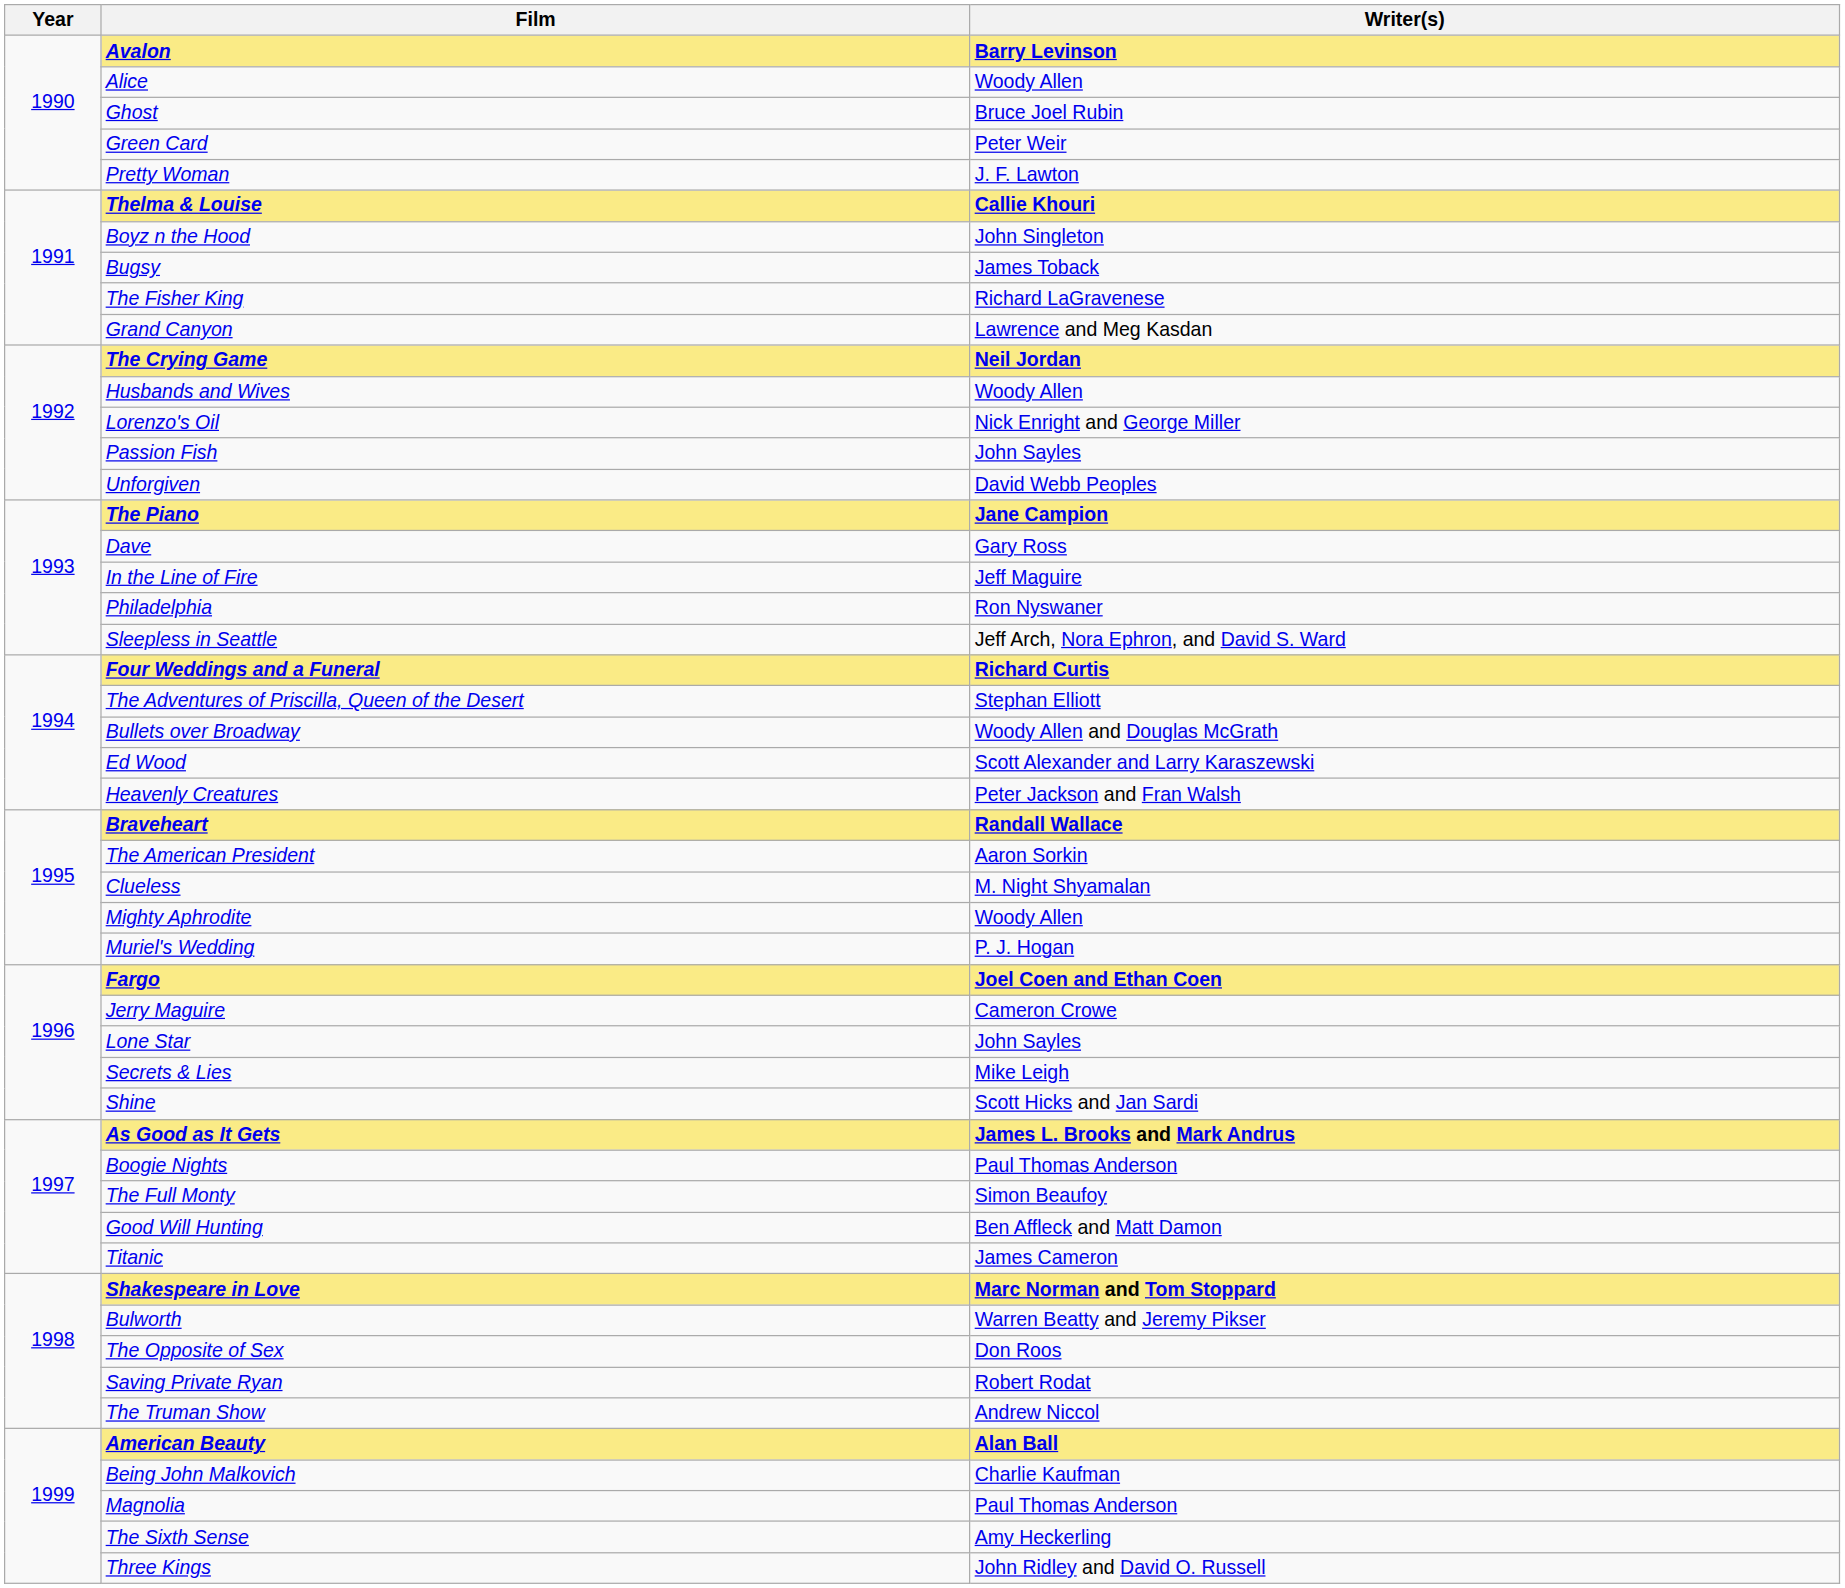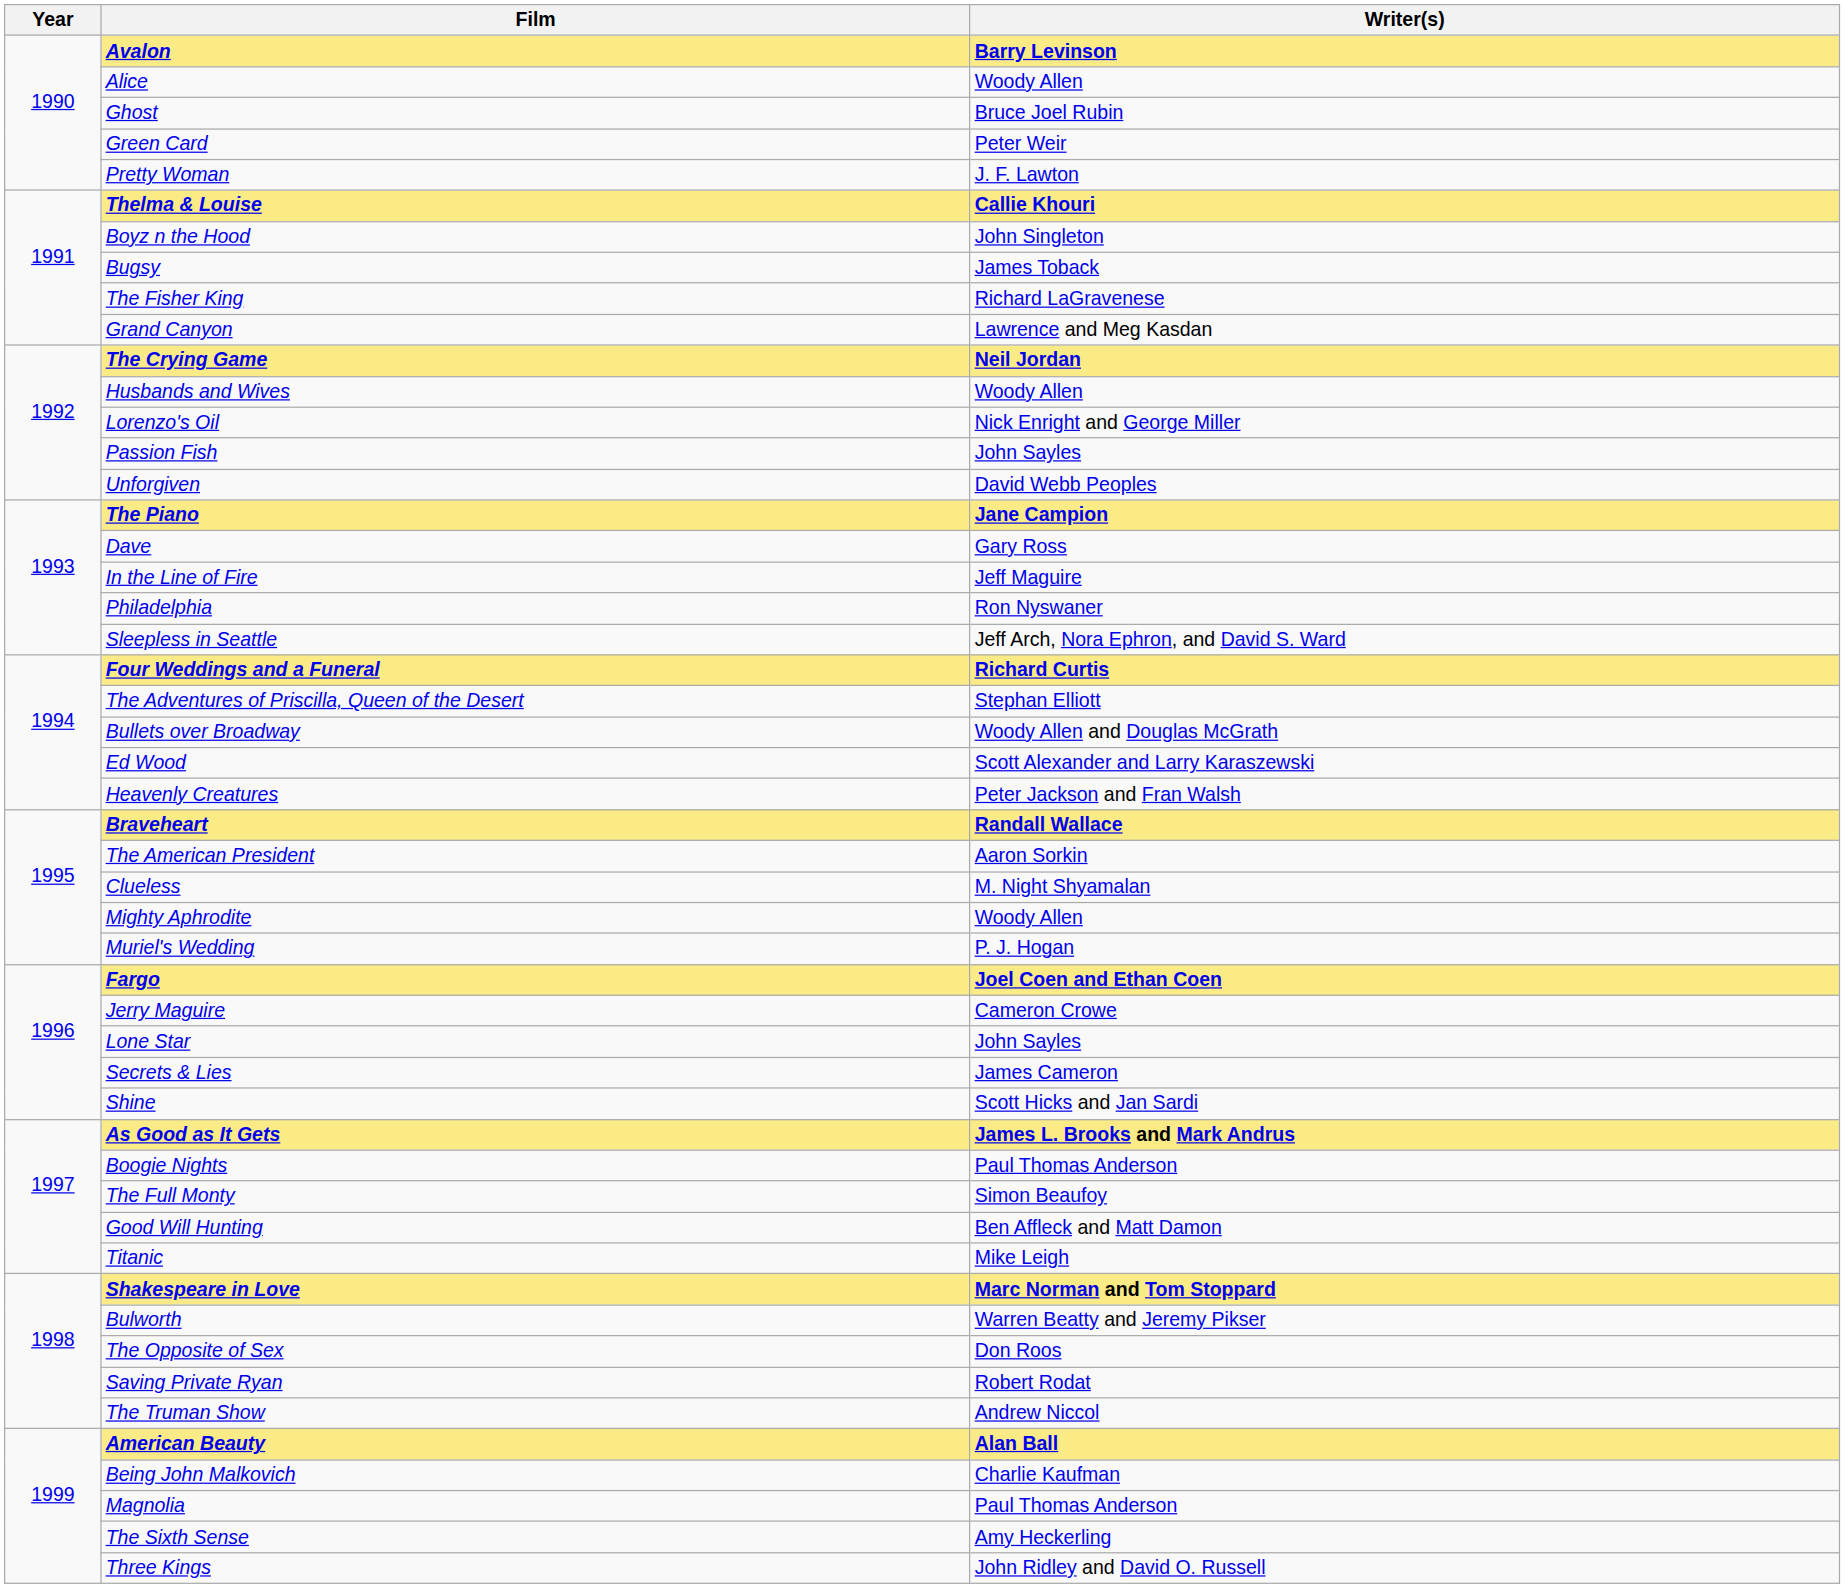 <table class="wikitable" width="95%" cellpadding="5">
 <tr>
 <th width="5%">Year</th>
 <th width="45%">Film</th>
 <th width="45%">Writer(s)</th>
 </tr>
 <tr>
 <td rowspan="5" style="text-align:center;"><a href='#'>1990</a><br><br></td>
 <td style="background:#FAEB86"><strong><em><a href='#'>Avalon</a></em></strong></td>
 <td style="background:#FAEB86"><strong><a href='#'>Barry Levinson</a></strong></td>
 </tr>
 <tr>
 <td><em><a href='#'>Alice</a></em></td>
 <td><a href='#'>Woody Allen</a></td>
 </tr>
 <tr>
 <td><em><a href='#'>Ghost</a></em></td>
 <td><a href='#'>Bruce Joel Rubin</a></td>
 </tr>
 <tr>
 <td><em><a href='#'>Green Card</a></em></td>
 <td><a href='#'>Peter Weir</a></td>
 </tr>
 <tr>
 <td><em><a href='#'>Pretty Woman</a></em></td>
 <td><a href='#'>J. F. Lawton</a></td>
 </tr>
 <tr>
 <td rowspan="5" style="text-align:center;"><a href='#'>1991</a><br><br></td>
 <td style="background:#FAEB86"><strong><em><a href='#'>Thelma & Louise</a></em></strong></td>
 <td style="background:#FAEB86"><strong><a href='#'>Callie Khouri</a></strong></td>
 </tr>
 <tr>
 <td><em><a href='#'>Boyz n the Hood</a></em></td>
 <td><a href='#'>John Singleton</a></td>
 </tr>
 <tr>
 <td><em><a href='#'>Bugsy</a></em></td>
 <td><a href='#'>James Toback</a></td>
 </tr>
 <tr>
 <td><em><a href='#'>The Fisher King</a></em></td>
 <td><a href='#'>Richard LaGravenese</a></td>
 </tr>
 <tr>
 <td><em><a href='#'>Grand Canyon</a></em></td>
 <td><a href='#'>Lawrence</a> and Meg Kasdan</td>
 </tr>
 <tr>
 <td rowspan="5" style="text-align:center;"><a href='#'>1992</a><br><br></td>
 <td style="background:#FAEB86"><strong><em><a href='#'>The Crying Game</a></em></strong></td>
 <td style="background:#FAEB86"><strong><a href='#'>Neil Jordan</a></strong></td>
 </tr>
 <tr>
 <td><em><a href='#'>Husbands and Wives</a></em></td>
 <td><a href='#'>Woody Allen</a></td>
 </tr>
 <tr>
 <td><em><a href='#'>Lorenzo's Oil</a></em></td>
 <td><a href='#'>Nick Enright</a> and <a href='#'>George Miller</a></td>
 </tr>
 <tr>
 <td><em><a href='#'>Passion Fish</a></em></td>
 <td><a href='#'>John Sayles</a></td>
 </tr>
 <tr>
 <td><em><a href='#'>Unforgiven</a></em></td>
 <td><a href='#'>David Webb Peoples</a></td>
 </tr>
 <tr>
 <td rowspan="5" style="text-align:center;"><a href='#'>1993</a><br><br></td>
 <td style="background:#FAEB86"><strong><em><a href='#'>The Piano</a></em></strong></td>
 <td style="background:#FAEB86"><strong><a href='#'>Jane Campion</a></strong></td>
 </tr>
 <tr>
 <td><em><a href='#'>Dave</a></em></td>
 <td><a href='#'>Gary Ross</a></td>
 </tr>
 <tr>
 <td><em><a href='#'>In the Line of Fire</a></em></td>
 <td><a href='#'>Jeff Maguire</a></td>
 </tr>
 <tr>
 <td><em><a href='#'>Philadelphia</a></em></td>
 <td><a href='#'>Ron Nyswaner</a></td>
 </tr>
 <tr>
 <td><em><a href='#'>Sleepless in Seattle</a></em></td>
 <td>Jeff Arch, <a href='#'>Nora Ephron</a>, and <a href='#'>David S. Ward</a></td>
 </tr>
 <tr>
 <td rowspan="5" style="text-align:center;"><a href='#'>1994</a><br><br></td>
 <td style="background:#FAEB86"><strong><em><a href='#'>Four Weddings and a Funeral</a></em></strong></td>
 <td style="background:#FAEB86"><strong><a href='#'>Richard Curtis</a></strong></td>
 </tr>
 <tr>
 <td><em><a href='#'>The Adventures of Priscilla, Queen of the Desert</a></em></td>
 <td><a href='#'>Stephan Elliott</a></td>
 </tr>
 <tr>
 <td><em><a href='#'>Bullets over Broadway</a></em></td>
 <td><a href='#'>Woody Allen</a> and <a href='#'>Douglas McGrath</a></td>
 </tr>
 <tr>
 <td><em><a href='#'>Ed Wood</a></em></td>
 <td><a href='#'>Scott Alexander and Larry Karaszewski</a></td>
 </tr>
 <tr>
 <td><em><a href='#'>Heavenly Creatures</a></em></td>
 <td><a href='#'>Peter Jackson</a> and <a href='#'>Fran Walsh</a></td>
 </tr>
 <tr>
 <td rowspan="5" style="text-align:center;"><a href='#'>1995</a><br><br></td>
 <td style="background:#FAEB86"><strong><em><a href='#'>Braveheart</a></em></strong></td>
 <td style="background:#FAEB86"><strong><a href='#'>Randall Wallace</a></strong></td>
 </tr>
 <tr>
 <td><em><a href='#'>The American President</a></em></td>
 <td><a href='#'>Aaron Sorkin</a></td>
 </tr>
 <tr>
 <td><em><a href='#'>Clueless</a></em></td>
 <td><a href='#'>M. Night Shyamalan</a></td>
 </tr>
 <tr>
 <td><em><a href='#'>Mighty Aphrodite</a></em></td>
 <td><a href='#'>Woody Allen</a></td>
 </tr>
 <tr>
 <td><em><a href='#'>Muriel's Wedding</a></em></td>
 <td><a href='#'>P. J. Hogan</a></td>
 </tr>
 <tr>
 <td rowspan="5" style="text-align:center;"><a href='#'>1996</a><br><br></td>
 <td style="background:#FAEB86"><strong><em><a href='#'>Fargo</a></em></strong></td>
 <td style="background:#FAEB86"><strong><a href='#'>Joel Coen and Ethan Coen</a></strong></td>
 </tr>
 <tr>
 <td><em><a href='#'>Jerry Maguire</a></em></td>
 <td><a href='#'>Cameron Crowe</a></td>
 </tr>
 <tr>
 <td><em><a href='#'>Lone Star</a></em></td>
 <td><a href='#'>John Sayles</a></td>
 </tr>
 <tr>
 <td><em><a href='#'>Secrets & Lies</a></em></td>
-<td><a href='#'>Mike Leigh</a></td>
+<td><a href='#'>James Cameron</a></td>
 </tr>
 <tr>
 <td><em><a href='#'>Shine</a></em></td>
 <td><a href='#'>Scott Hicks</a> and <a href='#'>Jan Sardi</a></td>
 </tr>
 <tr>
 <td rowspan="5" style="text-align:center;"><a href='#'>1997</a><br><br></td>
 <td style="background:#FAEB86"><strong><em><a href='#'>As Good as It Gets</a></em></strong></td>
 <td style="background:#FAEB86"><strong><a href='#'>James L. Brooks</a> and <a href='#'>Mark Andrus</a></strong></td>
 </tr>
 <tr>
 <td><em><a href='#'>Boogie Nights</a></em></td>
 <td><a href='#'>Paul Thomas Anderson</a></td>
 </tr>
 <tr>
 <td><em><a href='#'>The Full Monty</a></em></td>
 <td><a href='#'>Simon Beaufoy</a></td>
 </tr>
 <tr>
 <td><em><a href='#'>Good Will Hunting</a></em></td>
 <td><a href='#'>Ben Affleck</a> and <a href='#'>Matt Damon</a></td>
 </tr>
 <tr>
 <td><em><a href='#'>Titanic</a></em></td>
-<td><a href='#'>James Cameron</a></td>
+<td><a href='#'>Mike Leigh</a></td>
 </tr>
 <tr>
 <td rowspan="5" style="text-align:center;"><a href='#'>1998</a><br><br></td>
 <td style="background:#FAEB86"><strong><em><a href='#'>Shakespeare in Love</a></em></strong></td>
 <td style="background:#FAEB86"><strong><a href='#'>Marc Norman</a> and <a href='#'>Tom Stoppard</a></strong></td>
 </tr>
 <tr>
 <td><em><a href='#'>Bulworth</a></em></td>
 <td><a href='#'>Warren Beatty</a> and <a href='#'>Jeremy Pikser</a></td>
 </tr>
 <tr>
 <td><em><a href='#'>The Opposite of Sex</a></em></td>
 <td><a href='#'>Don Roos</a></td>
 </tr>
 <tr>
 <td><em><a href='#'>Saving Private Ryan</a></em></td>
 <td><a href='#'>Robert Rodat</a></td>
 </tr>
 <tr>
 <td><em><a href='#'>The Truman Show</a></em></td>
 <td><a href='#'>Andrew Niccol</a></td>
 </tr>
 <tr>
 <td rowspan="5" style="text-align:center;"><a href='#'>1999</a><br><br></td>
 <td style="background:#FAEB86"><strong><em><a href='#'>American Beauty</a></em></strong></td>
 <td style="background:#FAEB86"><strong><a href='#'>Alan Ball</a></strong></td>
 </tr>
 <tr>
 <td><em><a href='#'>Being John Malkovich</a></em></td>
 <td><a href='#'>Charlie Kaufman</a></td>
 </tr>
 <tr>
 <td><em><a href='#'>Magnolia</a></em></td>
 <td><a href='#'>Paul Thomas Anderson</a></td>
 </tr>
 <tr>
 <td><em><a href='#'>The Sixth Sense</a></em></td>
 <td><a href='#'>Amy Heckerling</a></td>
 </tr>
 <tr>
 <td><em><a href='#'>Three Kings</a></em></td>
 <td><a href='#'>John Ridley</a> and <a href='#'>David O. Russell</a></td>
 </tr>
 </table>
